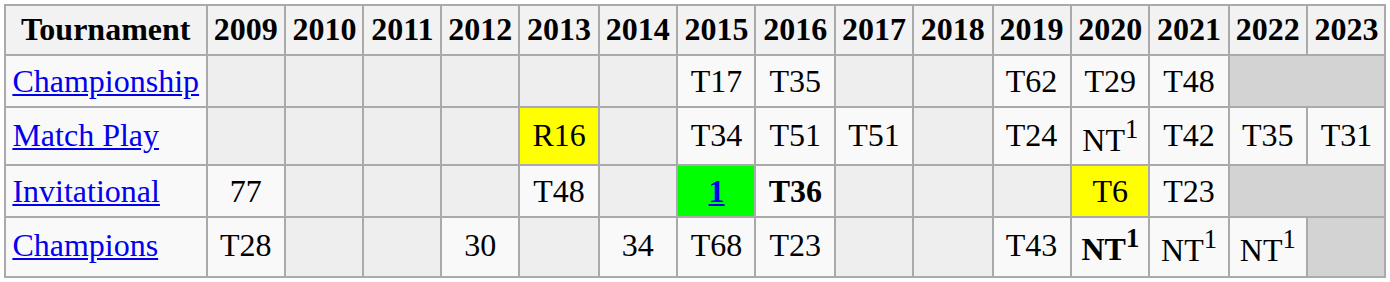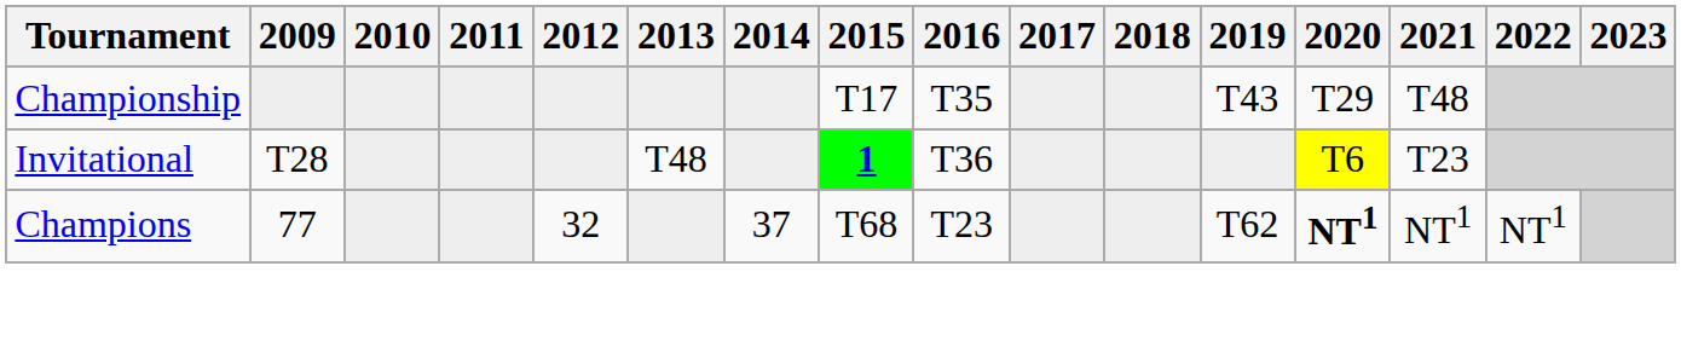 <table class="wikitable" style="text-align:center;">
 <tr>
 <th>Tournament</th>
 <th>2009</th>
 <th>2010</th>
 <th>2011</th>
 <th>2012</th>
 <th>2013</th>
 <th>2014</th>
 <th>2015</th>
 <th>2016</th>
 <th>2017</th>
 <th>2018</th>
 <th>2019</th>
 <th>2020</th>
 <th>2021</th>
 <th>2022</th>
 <th>2023</th>
 </tr>
 <tr>
 <td align="left"><a href='#'>Championship</a></td>
 <td style="background:#eeeeee;"></td>
 <td style="background:#eeeeee;"></td>
 <td style="background:#eeeeee;"></td>
 <td style="background:#eeeeee;"></td>
 <td style="background:#eeeeee;"></td>
 <td style="background:#eeeeee;"></td>
 <td>T17</td>
 <td>T35</td>
 <td style="background:#eeeeee;"></td>
 <td style="background:#eeeeee;"></td>
-<td>T62</td>
+<td>T43</td>
 <td>T29</td>
 <td>T48</td>
 <td colspan=2 style="background:#D3D3D3;"></td>
 </tr>
 <tr>
-<td align="left"><a href='#'>Match Play</a></td>
-<td style="background:#eeeeee;"></td>
-<td style="background:#eeeeee;"></td>
-<td style="background:#eeeeee;"></td>
-<td style="background:#eeeeee;"></td>
-<td style="background:yellow;">R16</td>
-<td style="background:#eeeeee;"></td>
-<td>T34</td>
-<td>T51</td>
-<td>T51</td>
-<td style="background:#eeeeee;"></td>
-<td>T24</td>
-<td>NT<sup>1</sup></td>
-<td>T42</td>
-<td>T35</td>
-<td>T31</td>
-</tr>
-<tr>
 <td align="left"><a href='#'>Invitational</a></td>
-<td>77</td>
+<td>T28</td>
 <td style="background:#eeeeee;"></td>
 <td style="background:#eeeeee;"></td>
 <td style="background:#eeeeee;"></td>
 <td>T48</td>
 <td style="background:#eeeeee;"></td>
 <td style="background:lime"><strong><a href='#'>1</a></strong></td>
-<td><strong>T36</strong></td>
+<td>T36</td>
 <td style="background:#eeeeee;"></td>
 <td style="background:#eeeeee;"></td>
 <td style="background:#eeeeee;"></td>
 <td style="background:yellow;">T6</td>
 <td>T23</td>
 <td colspan=2 style="background:#D3D3D3;"></td>
 </tr>
 <tr>
 <td align="left"><a href='#'>Champions</a></td>
-<td>T28</td>
+<td>77</td>
 <td style="background:#eeeeee;"></td>
 <td style="background:#eeeeee;"></td>
-<td>30</td>
+<td>32</td>
 <td style="background:#eeeeee;"></td>
-<td>34</td>
+<td>37</td>
 <td>T68</td>
 <td>T23</td>
 <td style="background:#eeeeee;"></td>
 <td style="background:#eeeeee;"></td>
-<td>T43</td>
+<td>T62</td>
 <td><strong>NT<sup>1</sup></strong></td>
 <td>NT<sup>1</sup></td>
 <td>NT<sup>1</sup></td>
 <td colspan=1 style="background:#D3D3D3;"></td>
 </tr>
 </table>
